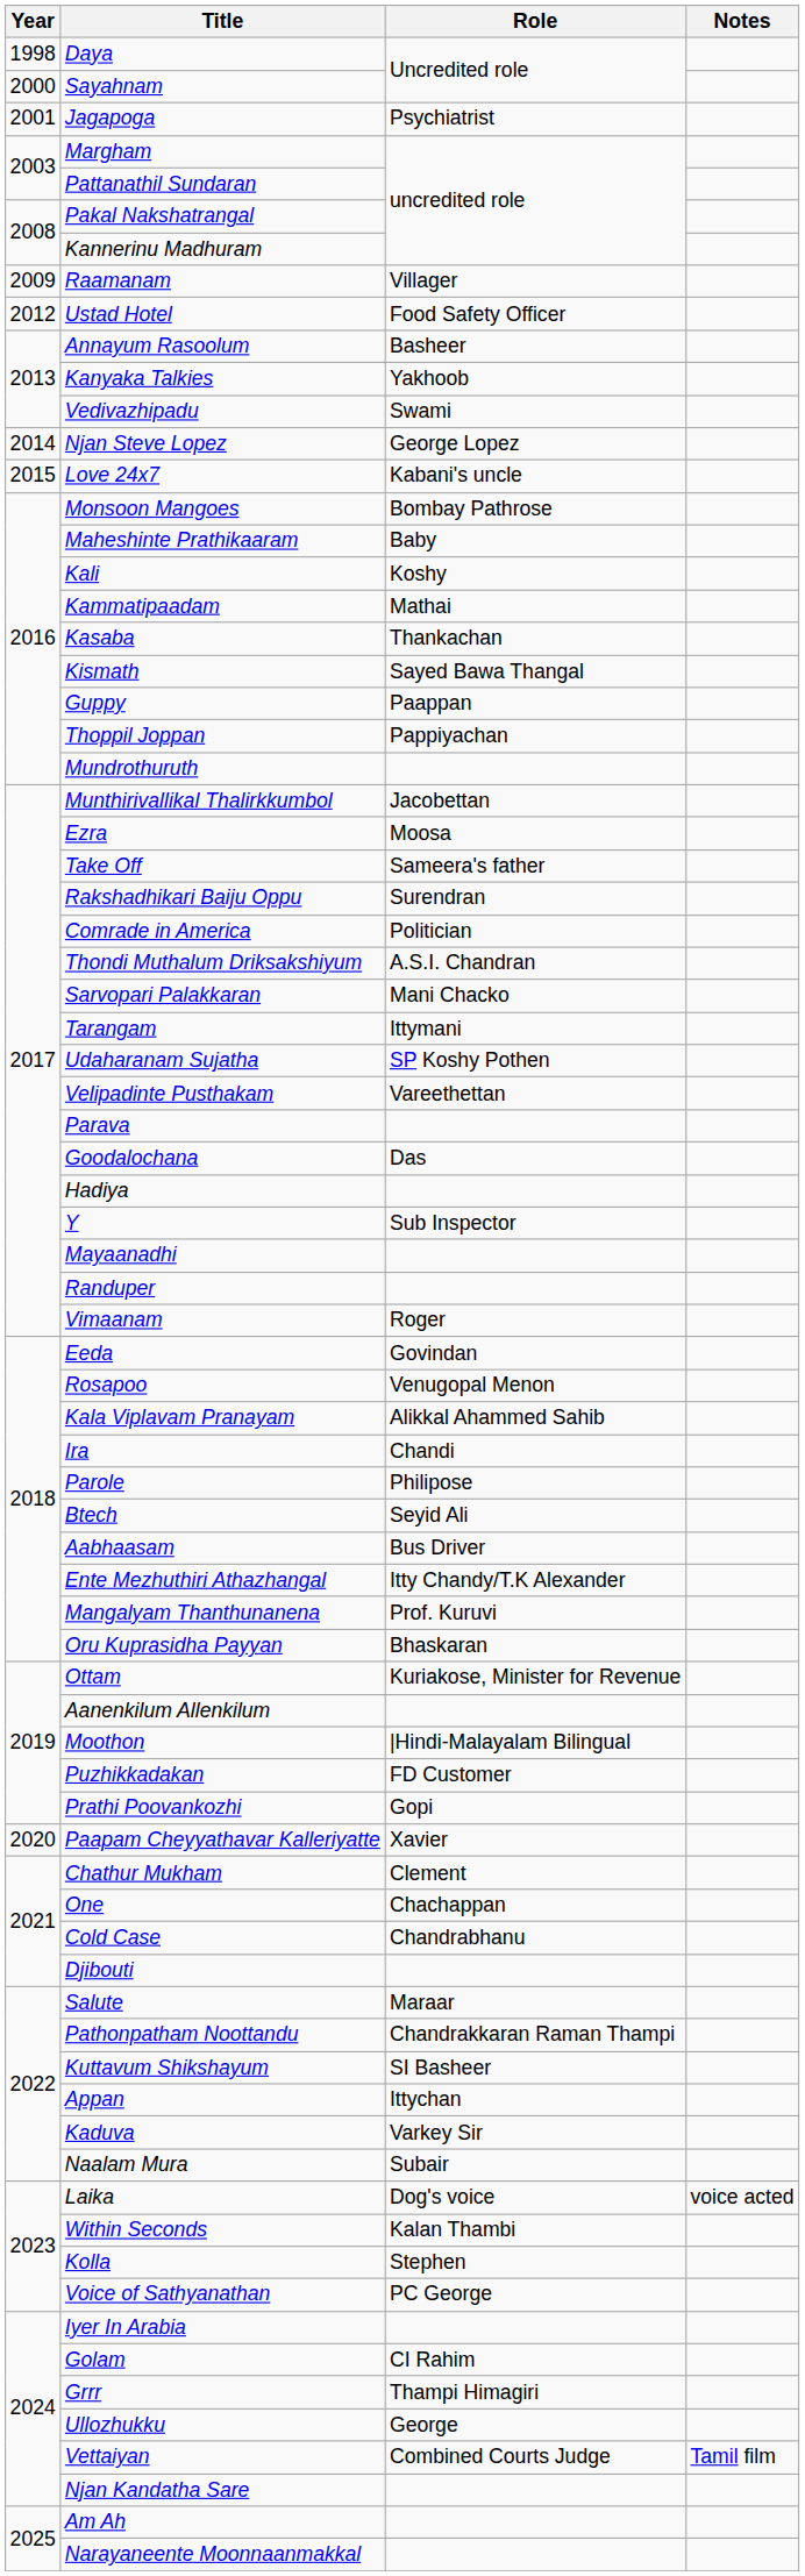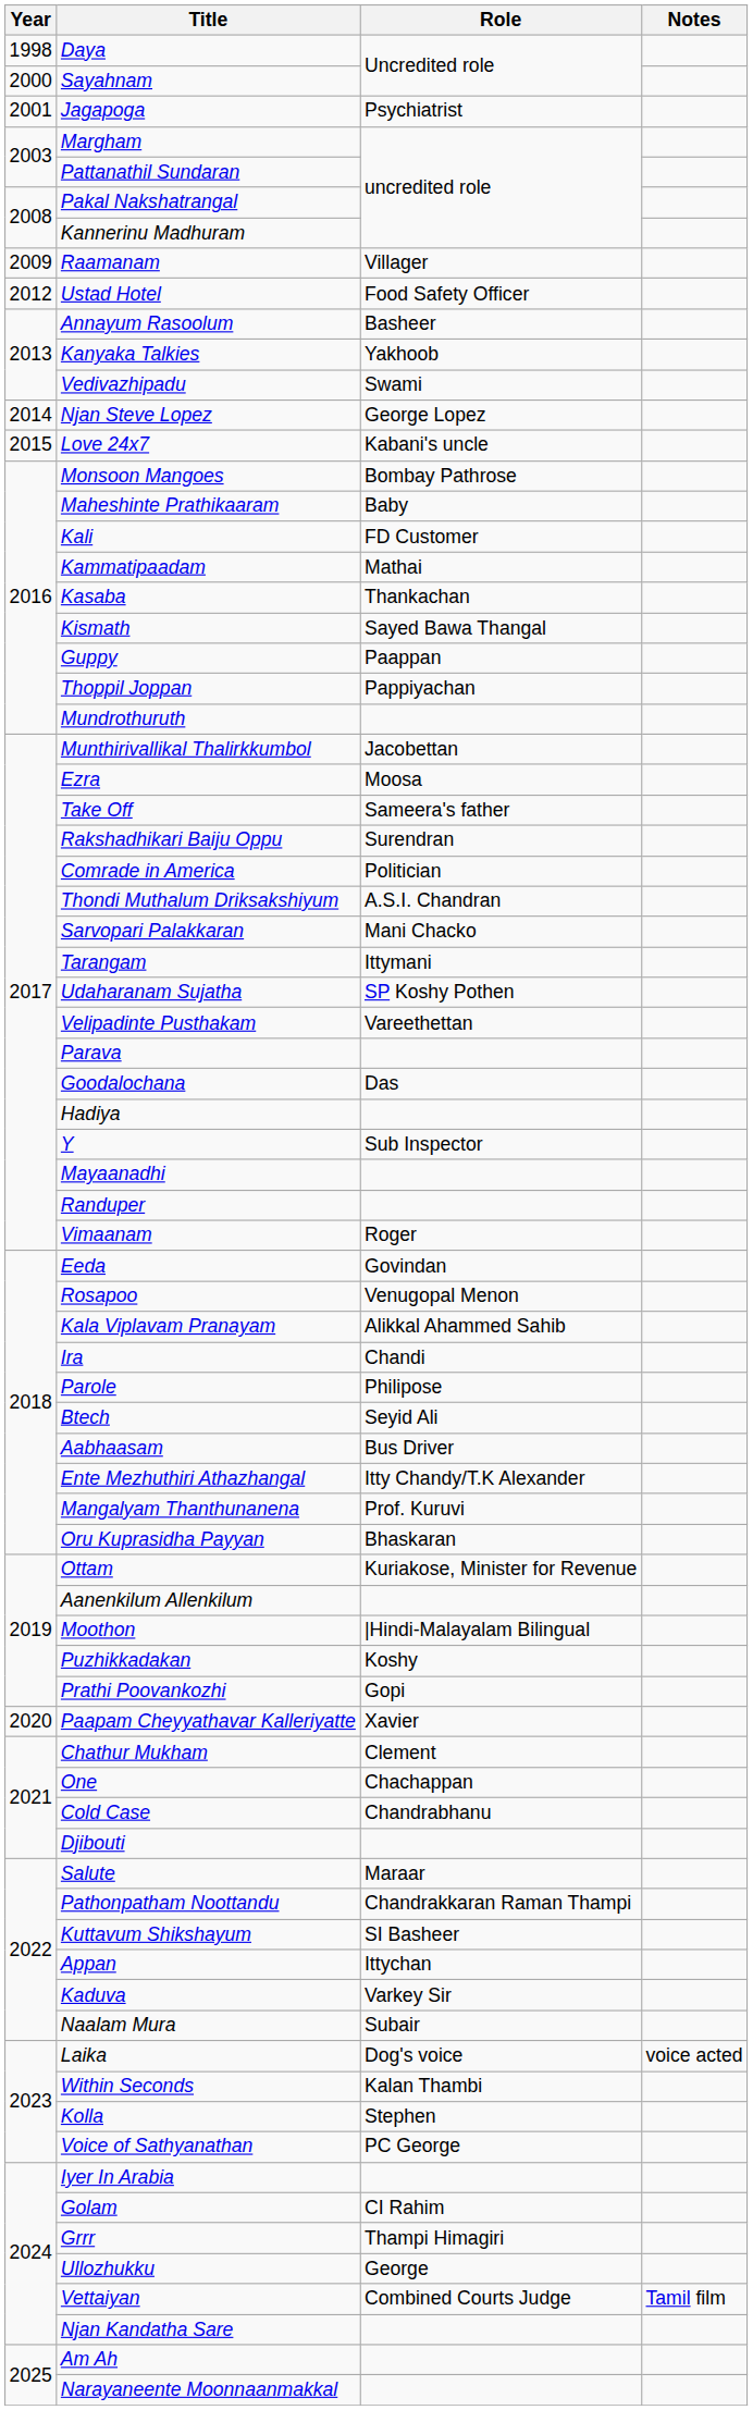 <table class="wikitable sortable">
 <tr>
 <th>Year</th>
 <th>Title</th>
 <th>Role</th>
 <th class="unsortable">Notes</th>
 </tr>
 <tr>
 <td>1998</td>
 <td><em><a href='#'>Daya</a></em></td>
 <td rowspan=2>Uncredited role</td>
 <td></td>
 </tr>
 <tr>
 <td>2000</td>
 <td><em><a href='#'>Sayahnam</a></em></td>
 <td></td>
 </tr>
 <tr>
 <td>2001</td>
 <td><em><a href='#'>Jagapoga</a></em></td>
 <td>Psychiatrist</td>
 <td></td>
 </tr>
 <tr>
 <td rowspan=2>2003</td>
 <td><em><a href='#'>Margham</a></em></td>
 <td rowspan=4>uncredited role</td>
 <td></td>
 </tr>
 <tr>
 <td><em><a href='#'>Pattanathil Sundaran</a></em></td>
 <td></td>
 </tr>
 <tr>
 <td rowspan=2>2008</td>
 <td><em><a href='#'>Pakal Nakshatrangal</a></em></td>
 <td></td>
 </tr>
 <tr>
 <td><em>Kannerinu Madhuram</em></td>
 <td></td>
 </tr>
 <tr>
 <td>2009</td>
 <td><em><a href='#'>Raamanam</a></em></td>
 <td>Villager</td>
 <td></td>
 </tr>
 <tr>
 <td>2012</td>
 <td><em><a href='#'>Ustad Hotel</a></em></td>
 <td>Food Safety Officer</td>
 <td></td>
 </tr>
 <tr>
 <td rowspan=3>2013</td>
 <td><em><a href='#'>Annayum Rasoolum</a></em></td>
 <td>Basheer</td>
 <td></td>
 </tr>
 <tr>
 <td><em><a href='#'>Kanyaka Talkies</a></em></td>
 <td>Yakhoob</td>
 <td></td>
 </tr>
 <tr>
 <td><em><a href='#'>Vedivazhipadu</a></em></td>
 <td>Swami</td>
 <td></td>
 </tr>
 <tr>
 <td>2014</td>
 <td><em><a href='#'>Njan Steve Lopez</a></em></td>
 <td>George Lopez</td>
 <td></td>
 </tr>
 <tr>
 <td>2015</td>
 <td><em><a href='#'>Love 24x7</a></em></td>
 <td>Kabani's uncle</td>
 <td></td>
 </tr>
 <tr>
 <td rowspan=9>2016</td>
 <td><em><a href='#'>Monsoon Mangoes</a></em></td>
 <td>Bombay Pathrose</td>
 <td></td>
 </tr>
 <tr>
 <td><em><a href='#'>Maheshinte Prathikaaram</a></em></td>
 <td>Baby</td>
 <td></td>
 </tr>
 <tr>
 <td><em><a href='#'>Kali</a></em></td>
-<td>Koshy</td>
+<td>FD Customer</td>
 <td></td>
 </tr>
 <tr>
 <td><em><a href='#'>Kammatipaadam</a></em></td>
 <td>Mathai</td>
 <td></td>
 </tr>
 <tr>
 <td><em><a href='#'>Kasaba</a></em></td>
 <td>Thankachan</td>
 <td></td>
 </tr>
 <tr>
 <td><em><a href='#'>Kismath</a></em></td>
 <td>Sayed Bawa Thangal</td>
 <td></td>
 </tr>
 <tr>
 <td><em><a href='#'>Guppy</a></em></td>
 <td>Paappan</td>
 <td></td>
 </tr>
 <tr>
 <td><em><a href='#'>Thoppil Joppan</a></em></td>
 <td>Pappiyachan</td>
 <td></td>
 </tr>
 <tr>
 <td><em><a href='#'>Mundrothuruth</a></em></td>
 <td></td>
 <td></td>
 </tr>
 <tr>
 <td rowspan=17>2017</td>
 <td><em><a href='#'>Munthirivallikal Thalirkkumbol</a></em></td>
 <td>Jacobettan</td>
 <td></td>
 </tr>
 <tr>
 <td><em><a href='#'>Ezra</a></em></td>
 <td>Moosa</td>
 <td></td>
 </tr>
 <tr>
 <td><em><a href='#'>Take Off</a></em></td>
 <td>Sameera's father</td>
 <td></td>
 </tr>
 <tr>
 <td><em><a href='#'>Rakshadhikari Baiju Oppu</a></em></td>
 <td>Surendran</td>
 <td></td>
 </tr>
 <tr>
 <td><em><a href='#'>Comrade in America</a></em></td>
 <td>Politician</td>
 <td></td>
 </tr>
 <tr>
 <td><em><a href='#'>Thondi Muthalum Driksakshiyum</a></em></td>
 <td>A.S.I. Chandran</td>
 <td></td>
 </tr>
 <tr>
 <td><em><a href='#'>Sarvopari Palakkaran</a></em></td>
 <td>Mani Chacko</td>
 <td></td>
 </tr>
 <tr>
 <td><em><a href='#'>Tarangam</a></em></td>
 <td>Ittymani</td>
 <td></td>
 </tr>
 <tr>
 <td><em><a href='#'>Udaharanam Sujatha</a></em></td>
 <td><a href='#'>SP</a> Koshy Pothen</td>
 <td></td>
 </tr>
 <tr>
 <td><em><a href='#'>Velipadinte Pusthakam</a></em></td>
 <td>Vareethettan</td>
 <td></td>
 </tr>
 <tr>
 <td><em><a href='#'>Parava</a></em></td>
 <td></td>
 <td></td>
 </tr>
 <tr>
 <td><em><a href='#'>Goodalochana</a></em></td>
 <td>Das</td>
 <td></td>
 </tr>
 <tr>
 <td><em>Hadiya</em></td>
 <td></td>
 <td></td>
 </tr>
 <tr>
 <td><em><a href='#'>Y</a></em></td>
 <td>Sub Inspector</td>
 <td></td>
 </tr>
 <tr>
 <td><em><a href='#'>Mayaanadhi</a></em></td>
 <td></td>
 <td></td>
 </tr>
 <tr>
 <td><em><a href='#'>Randuper</a></em></td>
 <td></td>
 <td></td>
 </tr>
 <tr>
 <td><em><a href='#'>Vimaanam</a></em></td>
 <td>Roger</td>
 <td></td>
 </tr>
 <tr>
 <td rowspan=10>2018</td>
 <td><em><a href='#'>Eeda</a></em></td>
 <td>Govindan</td>
 <td></td>
 </tr>
 <tr>
 <td><em><a href='#'>Rosapoo</a></em></td>
 <td>Venugopal Menon</td>
 <td></td>
 </tr>
 <tr>
 <td><em><a href='#'>Kala Viplavam Pranayam</a></em></td>
 <td>Alikkal Ahammed Sahib</td>
 <td></td>
 </tr>
 <tr>
 <td><em><a href='#'>Ira</a></em></td>
 <td>Chandi</td>
 <td></td>
 </tr>
 <tr>
 <td><em><a href='#'>Parole</a></em></td>
 <td>Philipose</td>
 <td></td>
 </tr>
 <tr>
 <td><em><a href='#'>Btech</a></em></td>
 <td>Seyid Ali</td>
 <td></td>
 </tr>
 <tr>
 <td><em><a href='#'>Aabhaasam</a></em></td>
 <td>Bus Driver</td>
 <td></td>
 </tr>
 <tr>
 <td><em><a href='#'>Ente Mezhuthiri Athazhangal</a></em></td>
 <td>Itty Chandy/T.K Alexander</td>
 <td></td>
 </tr>
 <tr>
 <td><em><a href='#'>Mangalyam Thanthunanena</a></em></td>
 <td>Prof. Kuruvi</td>
 <td></td>
 </tr>
 <tr>
 <td><em><a href='#'>Oru Kuprasidha Payyan</a></em></td>
 <td>Bhaskaran</td>
 <td></td>
 </tr>
 <tr>
 <td rowspan=5>2019</td>
 <td><em><a href='#'>Ottam</a></em></td>
 <td>Kuriakose, Minister for Revenue</td>
 <td></td>
 </tr>
 <tr>
 <td><em>Aanenkilum Allenkilum</em></td>
 <td></td>
 <td></td>
 </tr>
 <tr>
 <td><em><a href='#'>Moothon</a></em></td>
 <td>|Hindi-Malayalam Bilingual</td>
 </tr>
 <tr>
 <td><em><a href='#'>Puzhikkadakan</a></em></td>
-<td>FD Customer</td>
+<td>Koshy</td>
 <td></td>
 </tr>
 <tr>
 <td><em><a href='#'>Prathi Poovankozhi</a></em></td>
 <td>Gopi</td>
 <td></td>
 </tr>
 <tr>
 <td>2020</td>
 <td><em><a href='#'>Paapam Cheyyathavar Kalleriyatte</a></em></td>
 <td>Xavier</td>
 <td></td>
 </tr>
 <tr>
 <td rowspan=4>2021</td>
 <td><em><a href='#'>Chathur Mukham</a></em></td>
 <td>Clement</td>
 <td></td>
 </tr>
 <tr>
 <td><em><a href='#'>One</a></em></td>
 <td>Chachappan</td>
 <td></td>
 </tr>
 <tr>
 <td><em><a href='#'>Cold Case</a></em></td>
 <td>Chandrabhanu</td>
 <td></td>
 </tr>
 <tr>
 <td><em><a href='#'>Djibouti</a></em></td>
 <td></td>
 <td></td>
 </tr>
 <tr>
 <td rowspan=6>2022</td>
 <td><em><a href='#'>Salute</a></em></td>
 <td>Maraar</td>
 <td></td>
 </tr>
 <tr>
 <td><em><a href='#'>Pathonpatham Noottandu</a></em></td>
 <td>Chandrakkaran Raman Thampi</td>
 <td></td>
 </tr>
 <tr>
 <td><em><a href='#'>Kuttavum Shikshayum</a></em></td>
 <td>SI Basheer</td>
 <td></td>
 </tr>
 <tr>
 <td><em><a href='#'>Appan</a></em></td>
 <td>Ittychan</td>
 <td></td>
 </tr>
 <tr>
 <td><em><a href='#'>Kaduva</a> </em></td>
 <td>Varkey Sir</td>
 <td></td>
 </tr>
 <tr>
 <td><em>Naalam Mura</em></td>
 <td>Subair</td>
 <td></td>
 </tr>
 <tr>
 <td rowspan=4>2023</td>
 <td><em>Laika</em></td>
 <td>Dog's voice</td>
 <td>voice acted</td>
 </tr>
 <tr>
 <td><em><a href='#'>Within Seconds</a></em></td>
 <td>Kalan Thambi</td>
 <td></td>
 </tr>
 <tr>
 <td><em><a href='#'>Kolla</a></em></td>
 <td>Stephen</td>
 <td></td>
 </tr>
 <tr>
 <td><em><a href='#'>Voice of Sathyanathan</a></em></td>
 <td>PC George</td>
 <td></td>
 </tr>
 <tr>
 <td rowspan=6>2024</td>
 <td><em><a href='#'>Iyer In Arabia</a></em></td>
 <td></td>
 <td></td>
 </tr>
 <tr>
 <td><em><a href='#'>Golam</a></em></td>
 <td>CI Rahim</td>
 <td></td>
 </tr>
 <tr>
 <td><em><a href='#'>Grrr</a></em></td>
 <td>Thampi Himagiri</td>
 <td></td>
 </tr>
 <tr>
 <td><em><a href='#'>Ullozhukku</a></em></td>
 <td>George</td>
 <td></td>
 </tr>
 <tr>
 <td><em><a href='#'>Vettaiyan</a></em></td>
 <td>Combined Courts Judge</td>
 <td><a href='#'>Tamil</a> film</td>
 </tr>
 <tr>
 <td><em><a href='#'>Njan Kandatha Sare</a></em></td>
 <td></td>
 <td></td>
 </tr>
 <tr>
 <td rowspan=2>2025</td>
 <td><em><a href='#'>Am Ah</a></em></td>
 <td></td>
 <td></td>
 </tr>
 <tr>
 <td><em><a href='#'>Narayaneente Moonnaanmakkal</a></em></td>
 <td></td>
 <td></td>
 </tr>
 <tr>
 </tr>
 </table>
